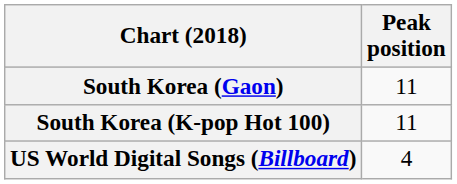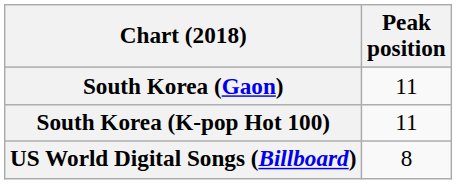 <table class="wikitable plainrowheaders" style="text-align:center">
 <tr>
 <th scope="col">Chart (2018)</th>
 <th scope="col">Peak<br>position</th>
 </tr>
 <tr>
 <th scope="row">South Korea (<a href='#'>Gaon</a>)</th>
 <td>11</td>
 </tr>
 <tr>
 <th scope="row">South Korea (K-pop Hot 100)</th>
 <td>11</td>
 </tr>
 <tr>
 <th scope="row">US World Digital Songs (<a href='#'><em>Billboard</em></a>)</th>
-<td>4</td>
+<td>8</td>
 </tr>
 </table>
